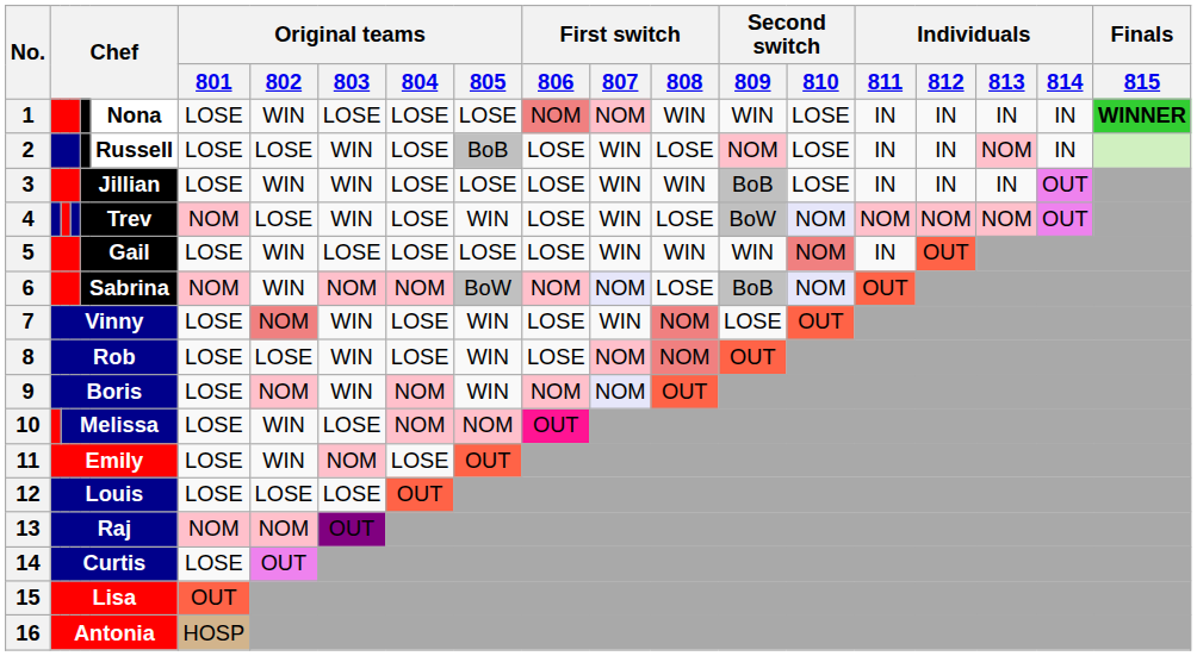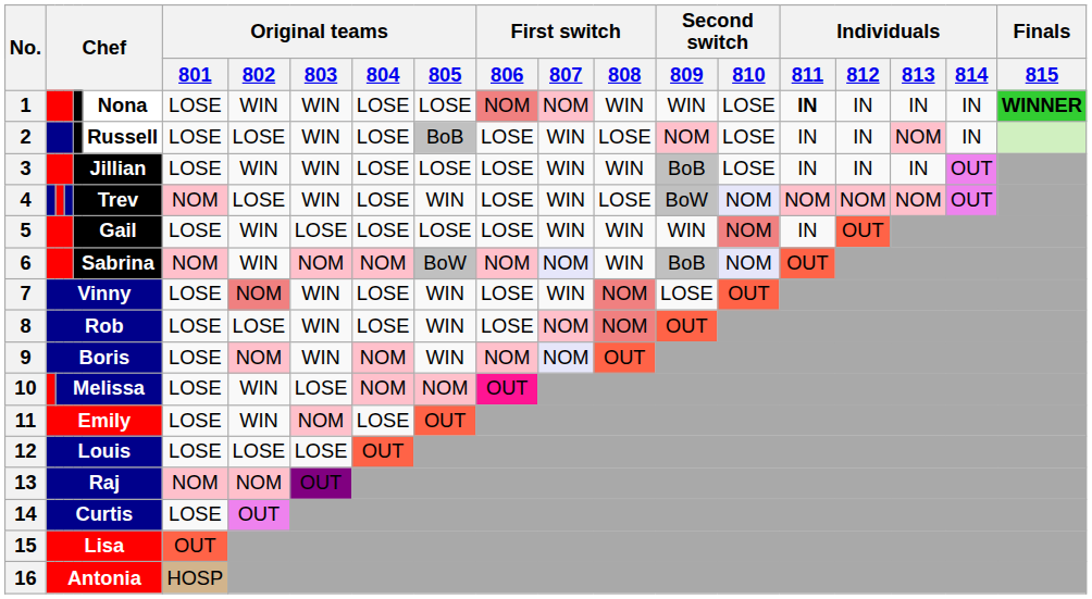 <table class="wikitable" style="text-align:center">
 <tr>
 <th rowspan="2">No.</th>
 <th colspan="5" rowspan="2">Chef</th>
 <th colspan=5>Original teams</th>
 <th colspan=3>First switch</th>
 <th colspan=2>Second switch</th>
 <th colspan=4>Individuals</th>
 <th>Finals</th>
 </tr>
 <tr>
 <th scope="col"><a href='#'>801</a></th>
 <th scope="col"><a href='#'>802</a></th>
 <th scope="col"><a href='#'>803</a></th>
 <th scope="col"><a href='#'>804</a></th>
 <th scope="col"><a href='#'>805</a></th>
 <th scope="col"><a href='#'>806</a></th>
 <th scope="col"><a href='#'>807</a></th>
 <th scope="col"><a href='#'>808</a></th>
 <th scope="col"><a href='#'>809</a></th>
 <th scope="col"><a href='#'>810</a></th>
 <th scope="col"><a href='#'>811</a></th>
 <th scope="col"><a href='#'>812</a></th>
 <th scope="col"><a href='#'>813</a></th>
 <th scope="col"><a href='#'>814</a></th>
 <th scope="col"><a href='#'>815</a></th>
 </tr>
 <tr>
 <th>1</th>
 <th style="background:red; color:#fff;" colspan="3"></th>
 <th style="background:black; color:#fff;"></th>
 <th style="background:#fff; color:#000;">Nona</th>
 <td>LOSE</td>
 <td>WIN</td>
-<td>LOSE</td>
+<td>WIN</td>
 <td>LOSE</td>
 <td>LOSE</td>
 <td style="background:lightcoral;">NOM</td>
 <td style="background:pink;">NOM</td>
 <td>WIN</td>
 <td>WIN</td>
 <td>LOSE</td>
-<td>IN</td>
+<td><strong>IN</strong></td>
 <td>IN</td>
 <td>IN</td>
 <td>IN</td>
 <td style="background:limegreen;"><strong>WINNER</strong></td>
 </tr>
 <tr>
 <th>2</th>
 <th style="background:darkblue; color:#fff;" colspan="3"></th>
 <th style="background:black; color:#fff;"></th>
 <th style="background:#fff; color:#000;">Russell</th>
 <td>LOSE</td>
 <td>LOSE</td>
 <td>WIN</td>
 <td>LOSE</td>
 <td style="background:silver;">BoB</td>
 <td>LOSE</td>
 <td>WIN</td>
 <td>LOSE</td>
 <td style="background:pink;">NOM</td>
 <td>LOSE</td>
 <td>IN</td>
 <td>IN</td>
 <td style="background:pink;">NOM</td>
 <td>IN</td>
 <td style="background:#d0f0c0;"></td>
 </tr>
 <tr>
 <th>3</th>
 <th style="background:red; color:#fff;" colspan="3"></th>
 <th colspan="2" style="background:#000; color:#fff;">Jillian</th>
 <td>LOSE</td>
 <td>WIN</td>
 <td>WIN</td>
 <td>LOSE</td>
 <td>LOSE</td>
 <td>LOSE</td>
 <td>WIN</td>
 <td>WIN</td>
 <td style="background:silver;">BoB</td>
 <td>LOSE</td>
 <td>IN</td>
 <td>IN</td>
 <td>IN</td>
 <td style="background:violet;">OUT</td>
 <td style="background:darkgrey;"></td>
 </tr>
 <tr>
 <th>4</th>
 <th style="background:darkblue; color:#fff;"></th>
 <th style="background:red; color:#fff;"></th>
 <th style="background:darkblue; color:#fff;"></th>
 <th colspan="2"  style="background:#000; color:#fff;">Trev</th>
 <td style="background:pink;">NOM</td>
 <td>LOSE</td>
 <td>WIN</td>
 <td>LOSE</td>
 <td>WIN</td>
 <td>LOSE</td>
 <td>WIN</td>
 <td>LOSE</td>
 <td style="background:silver;">BoW</td>
 <td style="background:lavender;">NOM</td>
 <td style="background:pink;">NOM</td>
 <td style="background:pink;">NOM</td>
 <td style="background:pink;">NOM</td>
 <td style="background:violet;">OUT</td>
 <td style="background:darkgrey;"></td>
 </tr>
 <tr>
 <th>5</th>
 <th style="background:red; color:#fff;" colspan="3"></th>
 <th colspan="2" style="background:#000; color:#fff;">Gail</th>
 <td>LOSE</td>
 <td>WIN</td>
 <td>LOSE</td>
 <td>LOSE</td>
 <td>LOSE</td>
 <td>LOSE</td>
 <td>WIN</td>
 <td>WIN</td>
 <td>WIN</td>
 <td style="background:lightcoral;">NOM</td>
 <td>IN</td>
 <td style="background:tomato;">OUT</td>
 <td colspan="3" style="background:darkgrey;"></td>
 </tr>
 <tr>
 <th>6</th>
 <th style="background:red; color:#fff;" colspan="3"></th>
 <th colspan="2" style="background:#000; color:#fff;">Sabrina</th>
 <td style="background:pink;">NOM</td>
 <td>WIN</td>
 <td style="background:pink;">NOM</td>
 <td style="background:pink;">NOM</td>
 <td style="background:silver;">BoW</td>
 <td style="background:pink;">NOM</td>
 <td style="background:lavender;">NOM</td>
-<td>LOSE</td>
+<td>WIN</td>
 <td style="background:silver;">BoB</td>
 <td style="background:lavender">NOM</td>
 <td style="background:tomato;">OUT</td>
 <td colspan="4" style="background:darkgrey;"></td>
 </tr>
 <tr>
 <th>7</th>
 <th colspan="5" style="background:darkblue; color:#fff;">Vinny</th>
 <td>LOSE</td>
 <td style="background:lightcoral;">NOM</td>
 <td>WIN</td>
 <td>LOSE</td>
 <td>WIN</td>
 <td>LOSE</td>
 <td>WIN</td>
 <td style="background:lightcoral;">NOM</td>
 <td>LOSE</td>
 <td style="background:tomato;">OUT</td>
 <td colspan="5" style="background:darkgrey;"></td>
 </tr>
 <tr>
 <th>8</th>
 <th colspan="5" style="background:darkblue; color:#fff;">Rob</th>
 <td>LOSE</td>
 <td>LOSE</td>
 <td>WIN</td>
 <td>LOSE</td>
 <td>WIN</td>
 <td>LOSE</td>
 <td style="background:pink;">NOM</td>
 <td style="background:lightcoral;">NOM</td>
 <td style="background:tomato;">OUT</td>
 <td colspan="6" style="background:darkgrey;"></td>
 </tr>
 <tr>
 <th>9</th>
 <th colspan="5" style="background:darkblue; color:#fff;">Boris</th>
 <td>LOSE</td>
 <td style="background:pink;">NOM</td>
 <td>WIN</td>
 <td style="background:pink;">NOM</td>
 <td>WIN</td>
 <td style="background:pink;">NOM</td>
 <td style="background:lavender;">NOM</td>
 <td style="background:tomato;">OUT</td>
 <td colspan="7" style="background:darkgrey;"></td>
 </tr>
 <tr>
 <th>10</th>
 <th style="background:red; color:#fff;"></th>
 <th colspan="4" style="background:darkblue; color:#fff;">Melissa</th>
 <td>LOSE</td>
 <td>WIN</td>
 <td>LOSE</td>
 <td style="background:pink;">NOM</td>
 <td style="background:pink;">NOM</td>
 <td style="background:deeppink;">OUT</td>
 <td colspan="9" style="background:darkgrey;"></td>
 </tr>
 <tr>
 <th>11</th>
 <th colspan="5" style="background:red; color:#fff;">Emily</th>
 <td>LOSE</td>
 <td>WIN</td>
 <td style="background:pink;">NOM</td>
 <td>LOSE</td>
 <td style="background:tomato;">OUT</td>
 <td colspan="10" style="background:darkgrey;"></td>
 </tr>
 <tr>
 <th>12</th>
 <th colspan="5" style="background:darkblue; color:#fff;">Louis</th>
 <td>LOSE</td>
 <td>LOSE</td>
 <td>LOSE</td>
 <td style="background:tomato;">OUT</td>
 <td colspan="11" style="background:darkgrey;"></td>
 </tr>
 <tr>
 <th>13</th>
 <th colspan="5" style="background:darkblue; color:#fff;">Raj</th>
 <td style="background:pink;">NOM</td>
 <td style="background:pink;">NOM</td>
 <td style="background:purple;">OUT</td>
 <td colspan="12" style="background:darkgrey;"></td>
 </tr>
 <tr>
 <th>14</th>
 <th colspan="5" style="background:darkblue; color:#fff;">Curtis</th>
 <td>LOSE</td>
 <td style="background:violet;">OUT</td>
 <td colspan="13" style="background:darkgrey;"></td>
 </tr>
 <tr>
 <th>15</th>
 <th colspan="5" style="background:red; color:#fff;">Lisa</th>
 <td style="background:tomato;">OUT</td>
 <td colspan="14" style="background:darkgrey;"></td>
 </tr>
 <tr>
 <th>16</th>
 <th colspan="5" style="background:red; color:#fff;">Antonia</th>
 <td style="background:tan;">HOSP</td>
 <td colspan="14" style="background:darkgrey;"></td>
 </tr>
 </table>
